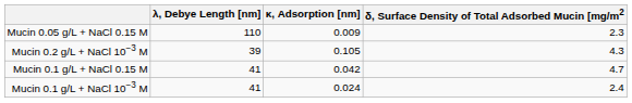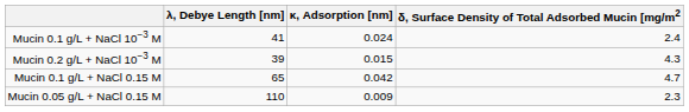 <table class="wikitable sortable" style="margin:0; text-align: right;">
 <tr>
 <th></th>
 <th>λ, Debye Length [nm]</th>
 <th>κ, Adsorption [nm]</th>
 <th>δ, Surface Density of Total Adsorbed Mucin [mg/m<sup>2</sup></th>
 </tr>
 <tr>
+<td>Mucin 0.1 g/L + NaCl 10<sup>−3</sup> M</td>
+<td>41</td>
+<td>0.024</td>
+<td>2.4</td>
+</tr>
+<tr>
+<td>Mucin 0.2 g/L + NaCl 10<sup>−3</sup> M</td>
+<td>39</td>
+<td>0.015</td>
+<td>4.3</td>
+</tr>
+<tr>
+<td>Mucin 0.1 g/L + NaCl 0.15 M</td>
+<td>65</td>
+<td>0.042</td>
+<td>4.7</td>
+</tr>
+<tr>
 <td>Mucin 0.05 g/L + NaCl 0.15 M</td>
 <td>110</td>
 <td>0.009</td>
 <td>2.3</td>
 </tr>
-<tr>
-<td>Mucin 0.2 g/L + NaCl 10<sup>−3</sup> M</td>
-<td>39</td>
-<td>0.105</td>
-<td>4.3</td>
-</tr>
-<tr>
-<td>Mucin 0.1 g/L + NaCl 0.15 M</td>
-<td>41</td>
-<td>0.042</td>
-<td>4.7</td>
-</tr>
-<tr>
-<td>Mucin 0.1 g/L + NaCl 10<sup>−3</sup> M</td>
-<td>41</td>
-<td>0.024</td>
-<td>2.4</td>
-</tr>
 </table>
